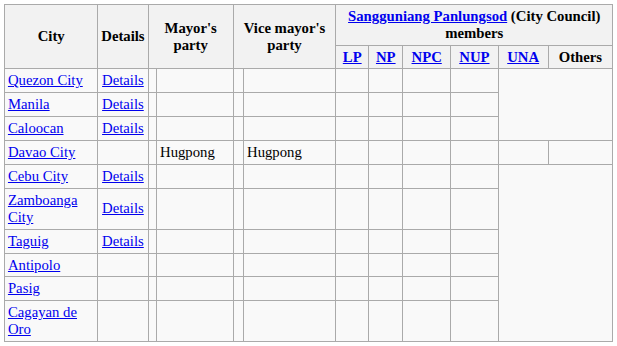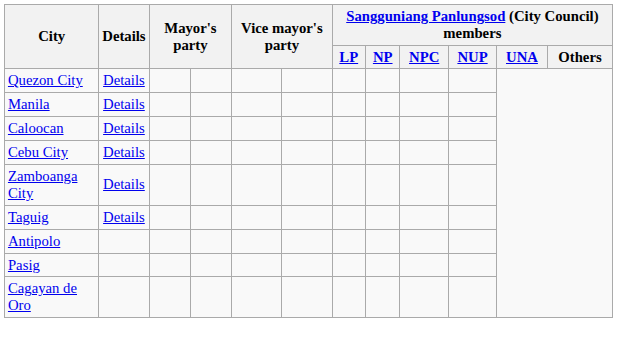 <table class=wikitable style="text-align:center; font-size:92%;">
 <tr>
 <th rowspan=2>City</th>
 <th rowspan=2>Details</th>
 <th rowspan=2 colspan=2>Mayor's party</th>
 <th rowspan=2 colspan=2>Vice mayor's party</th>
 <th colspan=6><a href='#'>Sangguniang Panlungsod</a> (City Council) members</th>
 </tr>
 <tr>
 <th><a href='#'>LP</a></th>
 <th><a href='#'>NP</a></th>
 <th><a href='#'>NPC</a></th>
 <th><a href='#'>NUP</a></th>
 <th><a href='#'>UNA</a></th>
 <th>Others</th>
 </tr>
 <tr>
 <td align=left><a href='#'>Quezon City</a></td>
 <td><a href='#'>Details</a></td>
 <td></td>
 <td></td>
 <td></td>
 <td></td>
 <td></td>
 <td></td>
 <td></td>
 <td></td>
 </tr>
 <tr>
 <td align=left><a href='#'>Manila</a></td>
 <td><a href='#'>Details</a></td>
 <td></td>
 <td></td>
 <td></td>
 <td></td>
 <td></td>
 <td></td>
 <td></td>
 <td></td>
 </tr>
 <tr>
 <td align=left><a href='#'>Caloocan</a></td>
 <td><a href='#'>Details</a></td>
 <td></td>
 <td></td>
-<td></td>
-<td></td>
-<td></td>
-<td></td>
-<td></td>
-<td></td>
-</tr>
-<tr>
-<td align=left><a href='#'>Davao City</a></td>
-<td></td>
-<td></td>
-<td align=left>Hugpong</td>
-<td></td>
-<td align=left>Hugpong</td>
 <td></td>
 <td></td>
 <td></td>
 <td></td>
 <td></td>
 <td></td>
 </tr>
 <tr>
 <td align=left><a href='#'>Cebu City</a></td>
 <td><a href='#'>Details</a></td>
 <td></td>
 <td></td>
 <td></td>
 <td></td>
 <td></td>
 <td></td>
 <td></td>
 <td></td>
 </tr>
 <tr>
 <td align=left><a href='#'>Zamboanga City</a></td>
 <td><a href='#'>Details</a></td>
 <td></td>
 <td></td>
 <td></td>
 <td></td>
 <td></td>
 <td></td>
 <td></td>
 <td></td>
 </tr>
 <tr>
 <td align=left><a href='#'>Taguig</a></td>
 <td><a href='#'>Details</a></td>
 <td></td>
 <td></td>
 <td></td>
 <td></td>
 <td></td>
 <td></td>
 <td></td>
 <td></td>
 </tr>
 <tr>
 <td align=left><a href='#'>Antipolo</a></td>
 <td></td>
 <td></td>
 <td></td>
 <td></td>
 <td></td>
 <td></td>
 <td></td>
 <td></td>
 <td></td>
 </tr>
 <tr>
 <td align=left><a href='#'>Pasig</a></td>
 <td></td>
 <td></td>
 <td></td>
 <td></td>
 <td></td>
 <td></td>
 <td></td>
 <td></td>
 <td></td>
 </tr>
 <tr>
 <td align=left><a href='#'>Cagayan de Oro</a></td>
 <td></td>
 <td></td>
 <td></td>
 <td></td>
 <td></td>
 <td></td>
 <td></td>
 <td></td>
 <td></td>
 </tr>
 </table>
